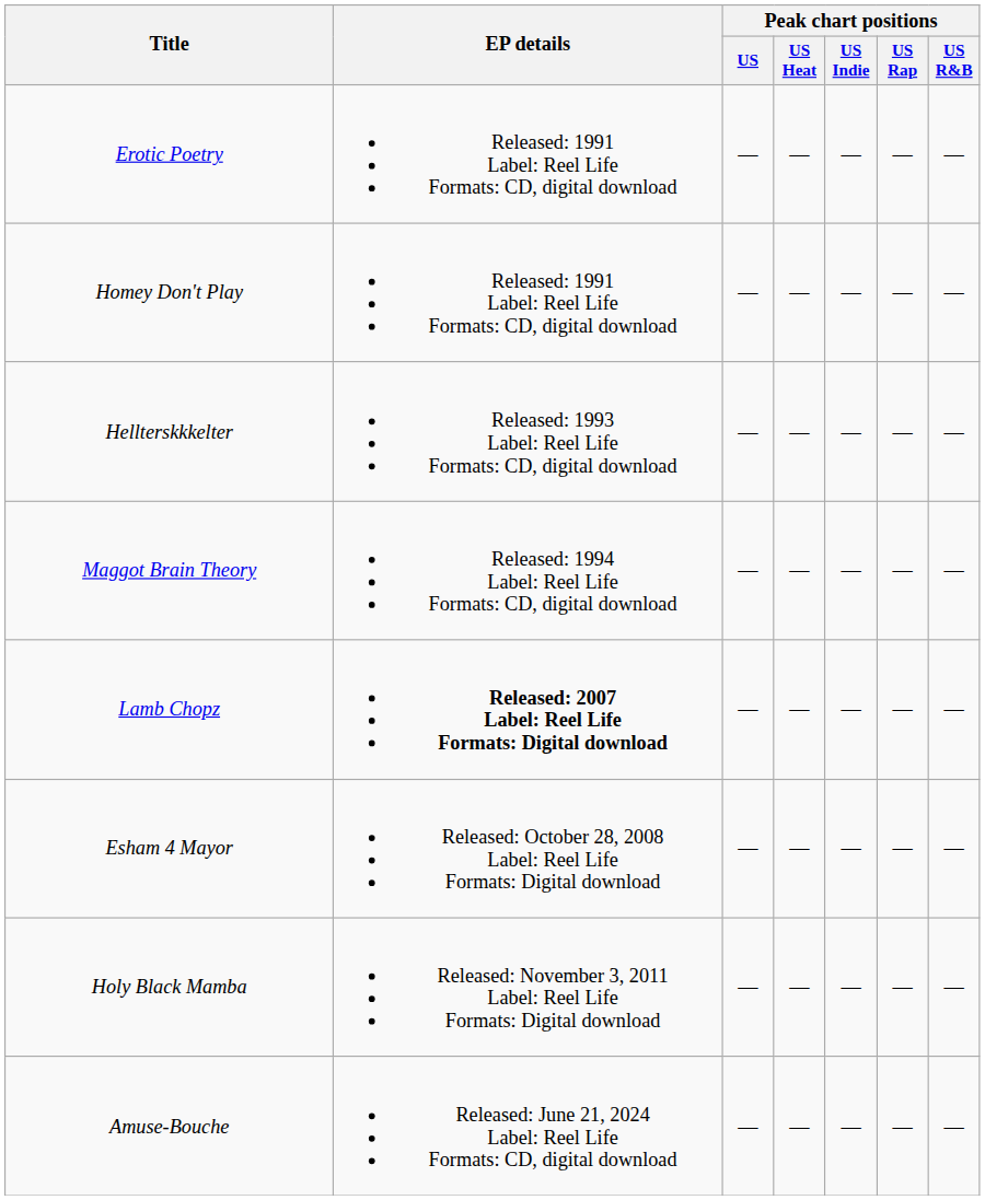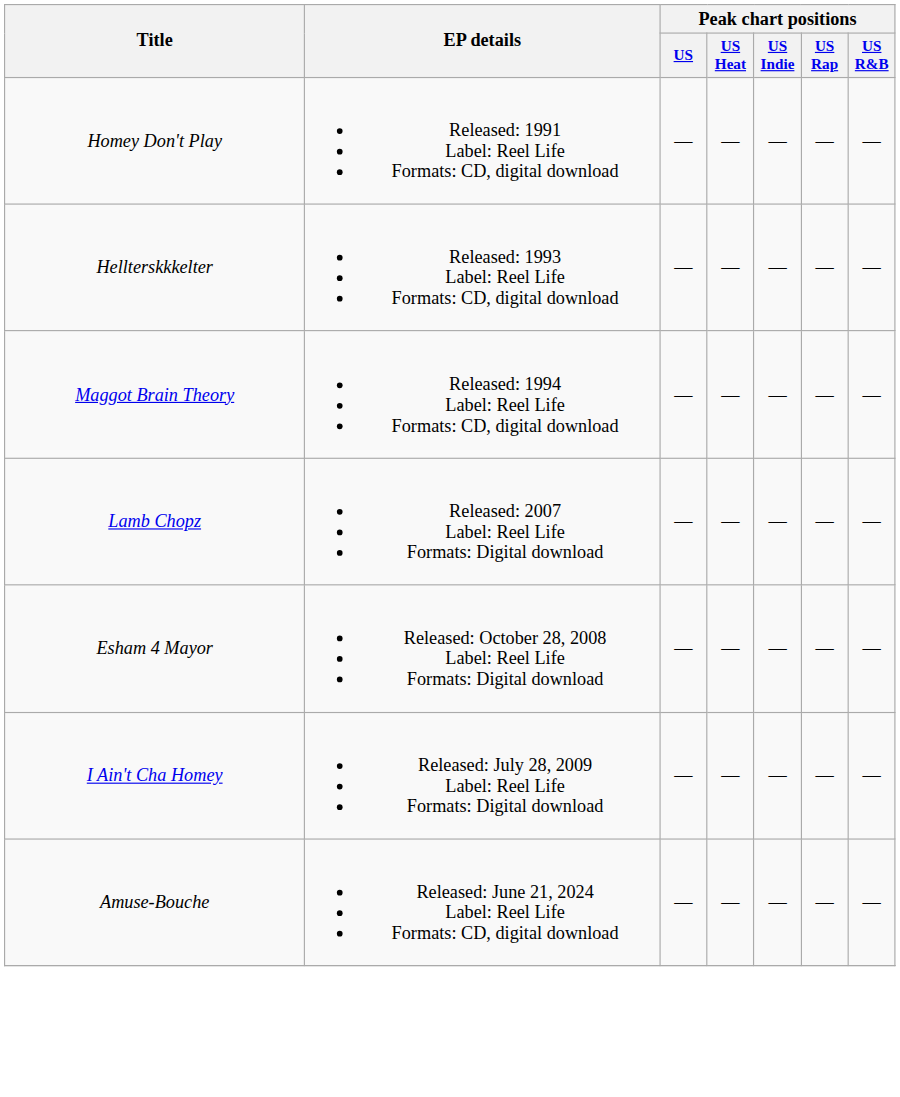 <table class="wikitable plainrowheaders" style="text-align:center;">
 <tr>
 <th rowspan="2" style="width:16em;">Title</th>
 <th rowspan="2" style="width:19em;">EP details</th>
 <th colspan="5">Peak chart positions</th>
 </tr>
 <tr style="font-size:smaller;">
 <th width="35"><a href='#'>US</a><br></th>
 <th width="35"><a href='#'>US<br>Heat</a><br></th>
 <th width="35"><a href='#'>US Indie</a><br></th>
 <th width="35"><a href='#'>US<br>Rap</a><br></th>
 <th width="35"><a href='#'>US<br>R&B</a><br></th>
-</tr>
-<tr>
-<td><em><a href='#'>Erotic Poetry</a></em></td>
-<td><br><ul><li>Released: 1991</li><li>Label: Reel Life</li><li>Formats: CD, digital download</li></ul></td>
-<td>—</td>
-<td>—</td>
-<td>—</td>
-<td>—</td>
-<td>—</td>
 </tr>
 <tr>
 <td><em>Homey Don't Play</em></td>
 <td><br><ul><li>Released: 1991</li><li>Label: Reel Life</li><li>Formats: CD, digital download</li></ul></td>
 <td>—</td>
 <td>—</td>
 <td>—</td>
 <td>—</td>
 <td>—</td>
 </tr>
 <tr>
 <td><em>Hellterskkkelter</em></td>
 <td><br><ul><li>Released: 1993</li><li>Label: Reel Life</li><li>Formats: CD, digital download</li></ul></td>
 <td>—</td>
 <td>—</td>
 <td>—</td>
 <td>—</td>
 <td>—</td>
 </tr>
 <tr>
 <td><em><a href='#'>Maggot Brain Theory</a></em></td>
 <td><br><ul><li>Released: 1994</li><li>Label: Reel Life</li><li>Formats: CD, digital download</li></ul></td>
 <td>—</td>
 <td>—</td>
 <td>—</td>
 <td>—</td>
 <td>—</td>
 </tr>
 <tr>
 <td><em><a href='#'>Lamb Chopz</a></em></td>
-<td><strong><br><ul><li>Released: 2007</li><li>Label: Reel Life</li><li>Formats: Digital download</li></ul></strong></td>
+<td><br><ul><li>Released: 2007</li><li>Label: Reel Life</li><li>Formats: Digital download</li></ul></td>
 <td>—</td>
 <td>—</td>
 <td>—</td>
 <td>—</td>
 <td>—</td>
 </tr>
 <tr>
 <td><em>Esham 4 Mayor</em></td>
 <td><br><ul><li>Released: October 28, 2008</li><li>Label: Reel Life</li><li>Formats: Digital download</li></ul></td>
 <td>—</td>
 <td>—</td>
 <td>—</td>
 <td>—</td>
 <td>—</td>
 </tr>
 <tr>
-<td><em>Holy Black Mamba</em></td>
-<td><br><ul><li>Released: November 3, 2011</li><li>Label: Reel Life</li><li>Formats: Digital download</li></ul></td>
+<td><em><a href='#'>I Ain't Cha Homey</a></em></td>
+<td><br><ul><li>Released: July 28, 2009</li><li>Label: Reel Life</li><li>Formats: Digital download</li></ul></td>
 <td>—</td>
 <td>—</td>
 <td>—</td>
 <td>—</td>
 <td>—</td>
 </tr>
 <tr>
 <td><em>Amuse-Bouche</em></td>
 <td><br><ul><li>Released: June 21, 2024</li><li>Label: Reel Life</li><li>Formats: CD, digital download</li></ul></td>
 <td>—</td>
 <td>—</td>
 <td>—</td>
 <td>—</td>
 <td>—</td>
 </tr>
 <tr>
 </tr>
 </table>
